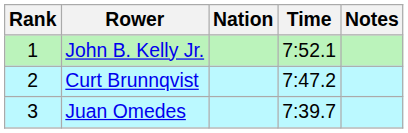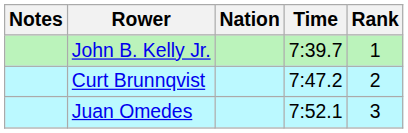 <table class="wikitable sortable" style="text-align:center">
 <tr>
-<th>Rank</th>
+<th>Notes</th>
 <th>Rower</th>
 <th>Nation</th>
 <th>Time</th>
-<th>Notes</th>
+<th>Rank</th>
 </tr>
 <tr bgcolor=bbf3bb>
-<td>1</td>
+<td></td>
 <td align=left><a href='#'>John B. Kelly Jr.</a></td>
 <td align=left></td>
-<td>7:52.1</td>
-<td></td>
+<td>7:39.7</td>
+<td>1</td>
 </tr>
 <tr bgcolor=bbf9ff>
-<td>2</td>
+<td></td>
 <td align=left><a href='#'>Curt Brunnqvist</a></td>
 <td align=left></td>
 <td>7:47.2</td>
-<td></td>
+<td>2</td>
 </tr>
 <tr bgcolor=bbf9ff>
-<td>3</td>
+<td></td>
 <td align=left><a href='#'>Juan Omedes</a></td>
 <td align=left></td>
-<td>7:39.7</td>
-<td></td>
+<td>7:52.1</td>
+<td>3</td>
 </tr>
 </table>
